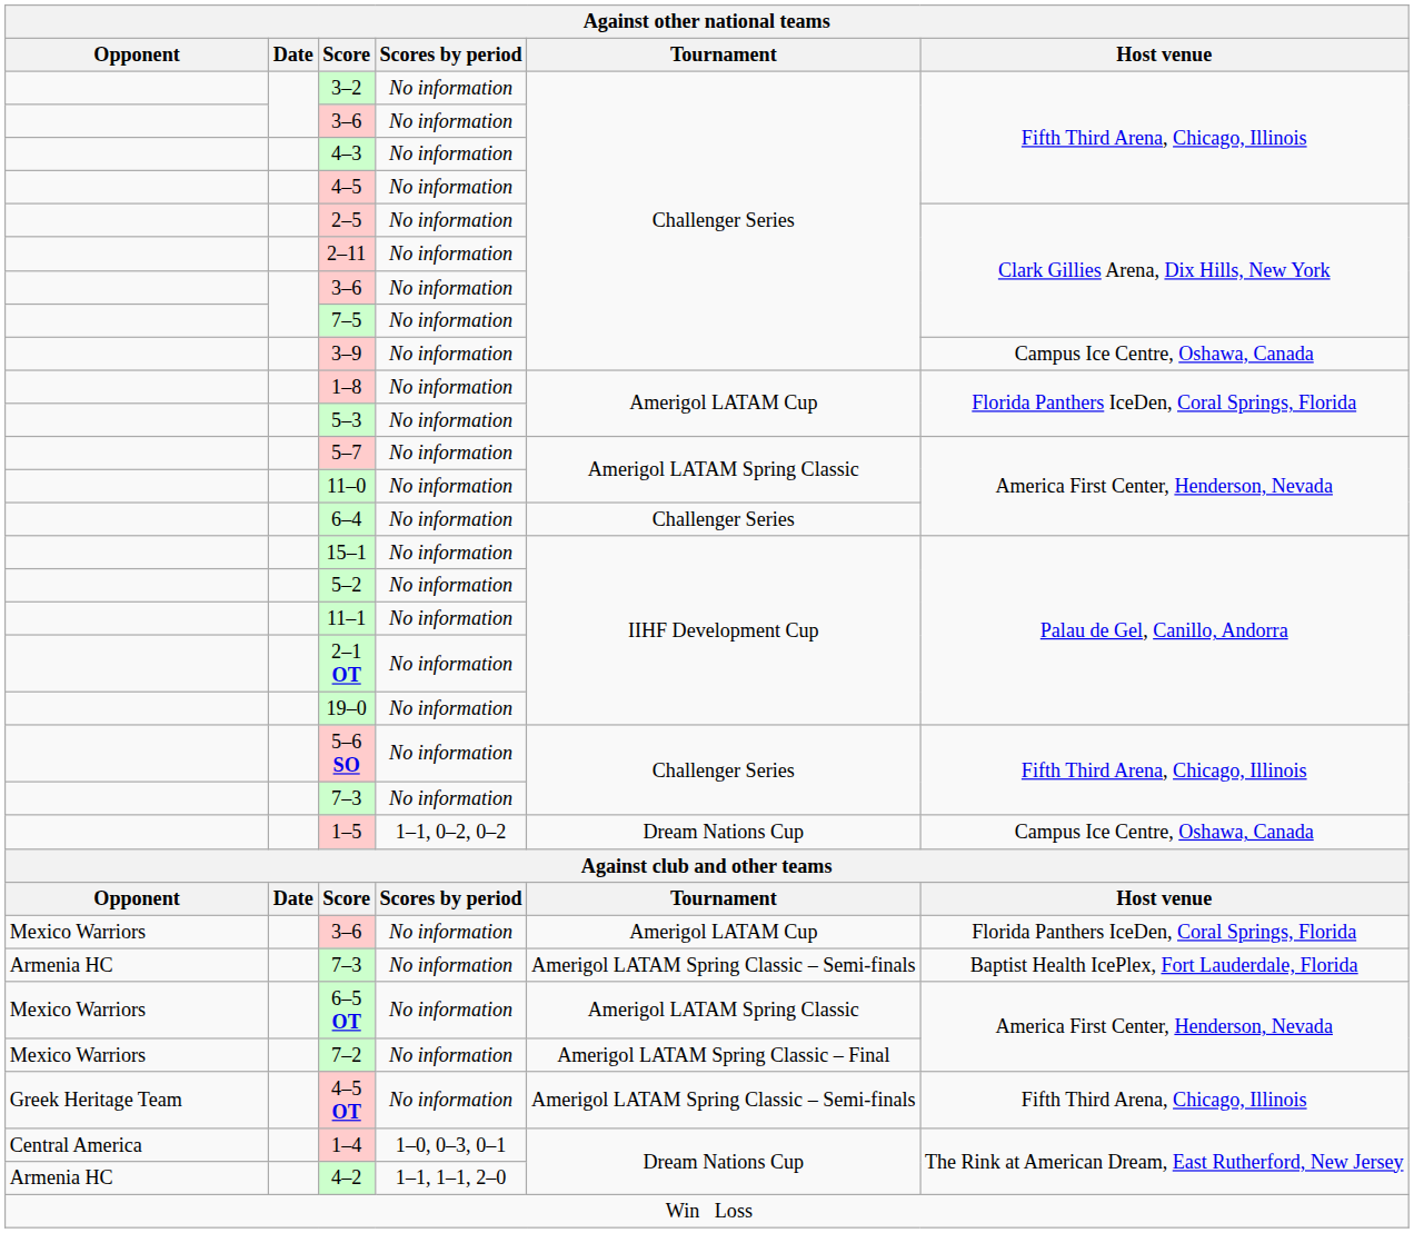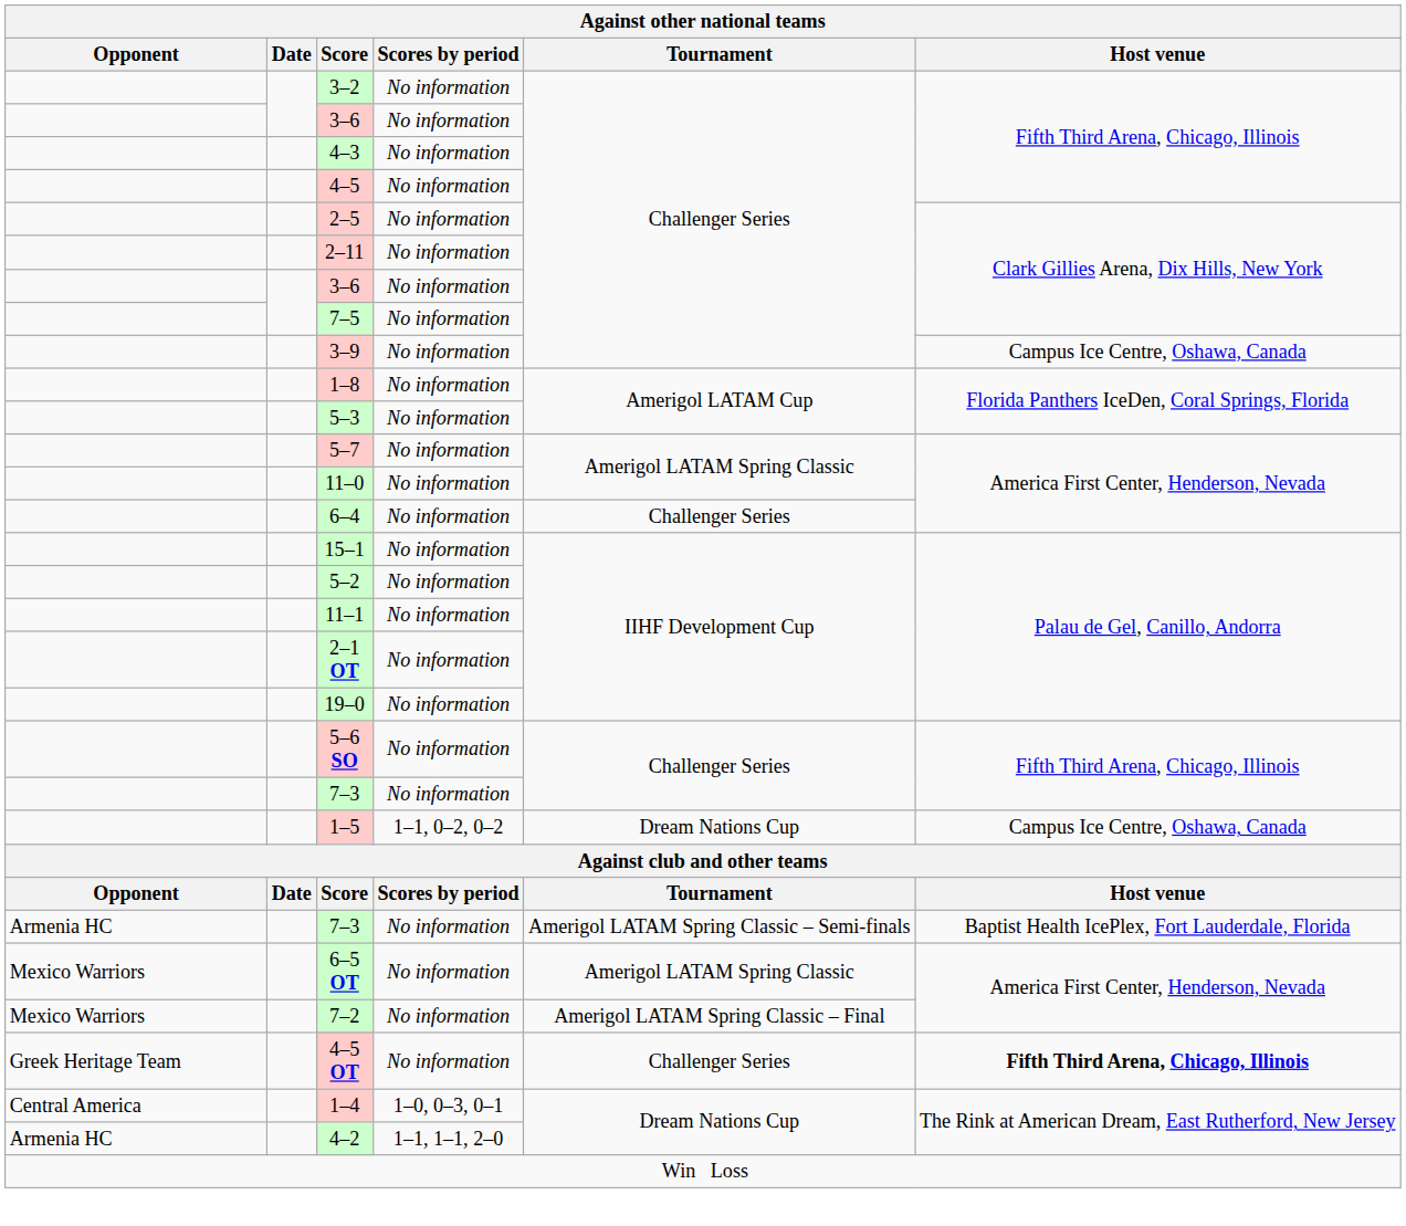 <table class="wikitable" style="font-size:95%; text-align:center">
 <tr>
 <th colspan="6">Against other national teams</th>
 </tr>
 <tr>
 <th width=192>Opponent</th>
 <th>Date</th>
 <th>Score</th>
 <th>Scores by period</th>
 <th>Tournament</th>
 <th>Host venue</th>
 </tr>
 <tr>
 <td align=left></td>
 <td rowspan="2" class="nowrap"></td>
 <td bgcolor="#ccffcc">3–2</td>
 <td class="nowrap"><em>No information</em></td>
 <td rowspan="9">Challenger Series</td>
 <td rowspan="4"><a href='#'>Fifth Third Arena</a>, <a href='#'>Chicago, Illinois</a></td>
 </tr>
 <tr>
 <td align=left></td>
 <td bgcolor="#ffcccc">3–6</td>
 <td class="nowrap"><em>No information</em></td>
 </tr>
 <tr>
 <td align=left></td>
 <td class="nowrap"></td>
 <td bgcolor="#ccffcc">4–3</td>
 <td class="nowrap"><em>No information</em></td>
 </tr>
 <tr>
 <td align=left></td>
 <td class="nowrap"></td>
 <td bgcolor="#ffcccc">4–5</td>
 <td class="nowrap"><em>No information</em></td>
 </tr>
 <tr>
 <td align=left></td>
 <td class="nowrap"></td>
 <td bgcolor="#ffcccc">2–5</td>
 <td class="nowrap"><em>No information</em></td>
 <td rowspan="4"><a href='#'>Clark Gillies</a> Arena, <a href='#'>Dix Hills, New York</a></td>
 </tr>
 <tr>
 <td align=left></td>
 <td class="nowrap"></td>
 <td bgcolor="#ffcccc">2–11</td>
 <td class="nowrap"><em>No information</em></td>
 </tr>
 <tr>
 <td align=left></td>
 <td rowspan="2" class="nowrap"></td>
 <td bgcolor="#ffcccc">3–6</td>
 <td class="nowrap"><em>No information</em></td>
 </tr>
 <tr>
 <td align=left></td>
 <td bgcolor="#ccffcc">7–5</td>
 <td class="nowrap"><em>No information</em></td>
 </tr>
 <tr>
 <td align=left></td>
 <td class="nowrap"></td>
 <td bgcolor="#ffcccc">3–9</td>
 <td class="nowrap"><em>No information</em></td>
 <td>Campus Ice Centre, <a href='#'>Oshawa, Canada</a></td>
 </tr>
 <tr>
 <td align=left></td>
 <td class="nowrap"></td>
 <td bgcolor="#ffcccc">1–8<br></td>
 <td class="nowrap"><em>No information</em></td>
 <td rowspan="2">Amerigol LATAM Cup</td>
 <td rowspan="2"><a href='#'>Florida Panthers</a> IceDen, <a href='#'>Coral Springs, Florida</a></td>
 </tr>
 <tr>
 <td align=left></td>
 <td class="nowrap"></td>
 <td bgcolor="#ccffcc">5–3<br></td>
 <td class="nowrap"><em>No information</em></td>
 </tr>
 <tr>
 <td align=left></td>
 <td class="nowrap"></td>
 <td bgcolor="#ffcccc">5–7</td>
 <td class="nowrap"><em>No information</em></td>
 <td rowspan="2">Amerigol LATAM Spring Classic</td>
 <td rowspan="3">America First Center, <a href='#'>Henderson, Nevada</a></td>
 </tr>
 <tr>
 <td align=left></td>
 <td class="nowrap"></td>
 <td bgcolor="#ccffcc">11–0</td>
 <td class="nowrap"><em>No information</em></td>
 </tr>
 <tr>
 <td align=left></td>
 <td class="nowrap"></td>
 <td bgcolor="#ccffcc">6–4</td>
 <td class="nowrap"><em>No information</em></td>
 <td>Challenger Series</td>
 </tr>
 <tr>
 <td align=left></td>
 <td class="nowrap"></td>
 <td bgcolor="#ccffcc">15–1</td>
 <td class="nowrap"><em>No information</em></td>
 <td rowspan="5">IIHF Development Cup</td>
 <td rowspan="5"><a href='#'>Palau de Gel</a>, <a href='#'>Canillo, Andorra</a></td>
 </tr>
 <tr>
 <td align=left></td>
 <td class="nowrap"></td>
 <td bgcolor="#ccffcc">5–2</td>
 <td class="nowrap"><em>No information</em></td>
 </tr>
 <tr>
 <td align=left></td>
 <td class="nowrap"></td>
 <td bgcolor="#ccffcc">11–1</td>
 <td class="nowrap"><em>No information</em></td>
 </tr>
 <tr>
 <td align=left></td>
 <td class="nowrap"></td>
 <td bgcolor="#ccffcc">2–1<br><strong><a href='#'>OT</a></strong></td>
 <td class="nowrap"><em>No information</em></td>
 </tr>
 <tr>
 <td align=left></td>
 <td class="nowrap"></td>
 <td bgcolor="#ccffcc">19–0<br></td>
 <td class="nowrap"><em>No information</em></td>
 </tr>
 <tr>
 <td align=left></td>
 <td class="nowrap"></td>
 <td bgcolor="#ffcccc">5–6<br><strong><a href='#'>SO</a></strong></td>
 <td class="nowrap"><em>No information</em></td>
 <td rowspan="2">Challenger Series</td>
 <td rowspan="2"><a href='#'>Fifth Third Arena</a>, <a href='#'>Chicago, Illinois</a></td>
 </tr>
 <tr>
 <td align=left></td>
 <td class="nowrap"></td>
 <td bgcolor="#ccffcc">7–3</td>
 <td class="nowrap"><em>No information</em></td>
 </tr>
 <tr>
 <td align=left></td>
 <td class="nowrap"></td>
 <td bgcolor="#ffcccc">1–5</td>
 <td class="nowrap">1–1, 0–2, 0–2</td>
 <td>Dream Nations Cup</td>
 <td>Campus Ice Centre, <a href='#'>Oshawa, Canada</a></td>
 </tr>
 <tr>
 <th colspan="6">Against club and other teams</th>
 </tr>
 <tr>
 <th width=192>Opponent</th>
 <th>Date</th>
 <th>Score</th>
 <th>Scores by period</th>
 <th>Tournament</th>
 <th>Host venue</th>
 </tr>
 <tr>
-<td align=left> Mexico Warriors</td>
-<td class="nowrap"></td>
-<td bgcolor="#ffcccc">3–6<br></td>
-<td class="nowrap"><em>No information</em></td>
-<td>Amerigol LATAM Cup</td>
-<td>Florida Panthers IceDen, <a href='#'>Coral Springs, Florida</a></td>
-</tr>
-<tr>
 <td align=left> Armenia HC</td>
 <td class="nowrap"></td>
 <td bgcolor="#ccffcc">7–3<br></td>
 <td class="nowrap"><em>No information</em></td>
 <td>Amerigol LATAM Spring Classic – Semi-finals</td>
 <td>Baptist Health IcePlex, <a href='#'>Fort Lauderdale, Florida</a></td>
 </tr>
 <tr>
 <td align=left> Mexico Warriors</td>
 <td class="nowrap"></td>
 <td bgcolor="#ccffcc">6–5<br><strong><a href='#'>OT</a></strong></td>
 <td class="nowrap"><em>No information</em></td>
 <td>Amerigol LATAM Spring Classic</td>
 <td rowspan="2">America First Center, <a href='#'>Henderson, Nevada</a></td>
 </tr>
 <tr>
 <td align=left> Mexico Warriors</td>
 <td class="nowrap"></td>
 <td bgcolor="#ccffcc">7–2</td>
 <td class="nowrap"><em>No information</em></td>
 <td>Amerigol LATAM Spring Classic – Final</td>
 </tr>
 <tr>
 <td align=left> Greek Heritage Team</td>
 <td class="nowrap"></td>
 <td bgcolor="#ffcccc">4–5<br><strong><a href='#'>OT</a></strong></td>
 <td class="nowrap"><em>No information</em></td>
-<td>Amerigol LATAM Spring Classic – Semi-finals</td>
-<td>Fifth Third Arena, <a href='#'>Chicago, Illinois</a></td>
+<td>Challenger Series</td>
+<td><strong>Fifth Third Arena, <a href='#'>Chicago, Illinois</a></strong></td>
 </tr>
 <tr>
 <td align=left> Central America</td>
 <td class="nowrap"></td>
 <td bgcolor="#ffcccc">1–4</td>
 <td class="nowrap">1–0, 0–3, 0–1</td>
 <td rowspan="2">Dream Nations Cup</td>
 <td rowspan="2">The Rink at American Dream, <a href='#'>East Rutherford, New Jersey</a></td>
 </tr>
 <tr>
 <td align=left> Armenia HC</td>
 <td class="nowrap"></td>
 <td bgcolor="#ccffcc">4–2</td>
 <td class="nowrap">1–1, 1–1, 2–0</td>
 </tr>
 <tr>
 <td colspan="6"> Win   Loss</td>
 </tr>
 </table>
